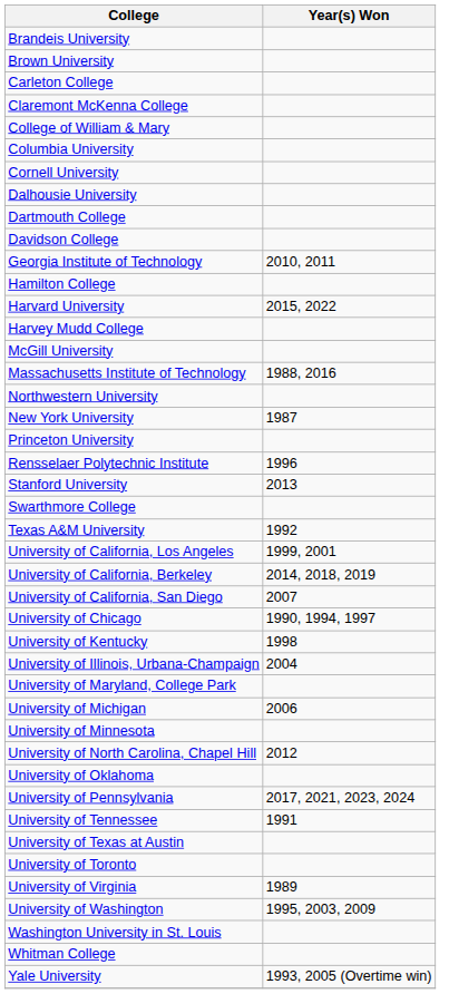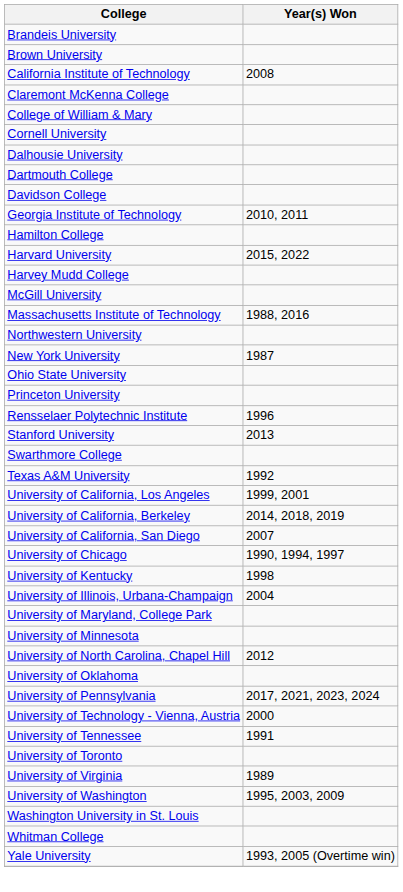 <table class="wikitable sortable">
 <tr>
 <th>College</th>
 <th>Year(s) Won</th>
 </tr>
 <tr>
 <td><a href='#'>Brandeis University</a></td>
 <td></td>
 </tr>
 <tr>
 <td><a href='#'>Brown University</a></td>
 <td></td>
 </tr>
 <tr>
-<td><a href='#'>Carleton College</a></td>
-<td></td>
+<td><a href='#'>California Institute of Technology</a></td>
+<td>2008</td>
 </tr>
 <tr>
 <td><a href='#'>Claremont McKenna College</a></td>
 <td></td>
 </tr>
 <tr>
 <td><a href='#'>College of William & Mary</a></td>
-<td></td>
-</tr>
-<tr>
-<td><a href='#'>Columbia University</a></td>
 <td></td>
 </tr>
 <tr>
 <td><a href='#'>Cornell University</a></td>
 <td></td>
 </tr>
 <tr>
 <td><a href='#'>Dalhousie University</a></td>
 <td></td>
 </tr>
 <tr>
 <td><a href='#'>Dartmouth College</a></td>
 <td></td>
 </tr>
 <tr>
 <td><a href='#'>Davidson College</a></td>
 <td></td>
 </tr>
 <tr>
 <td><a href='#'>Georgia Institute of Technology</a></td>
 <td>2010, 2011</td>
 </tr>
 <tr>
 <td><a href='#'>Hamilton College</a></td>
 <td></td>
 </tr>
 <tr>
 <td><a href='#'>Harvard University</a></td>
 <td>2015, 2022</td>
 </tr>
 <tr>
 <td><a href='#'>Harvey Mudd College</a></td>
 <td></td>
 </tr>
 <tr>
 <td><a href='#'>McGill University</a></td>
 <td></td>
 </tr>
 <tr>
 <td><a href='#'>Massachusetts Institute of Technology</a></td>
 <td>1988, 2016</td>
 </tr>
 <tr>
 <td><a href='#'>Northwestern University</a></td>
 <td></td>
 </tr>
 <tr>
 <td><a href='#'>New York University</a></td>
 <td>1987</td>
 </tr>
 <tr>
+<td><a href='#'>Ohio State University</a></td>
+<td></td>
+</tr>
+<tr>
 <td><a href='#'>Princeton University</a></td>
 <td></td>
 </tr>
 <tr>
 <td><a href='#'>Rensselaer Polytechnic Institute</a></td>
 <td>1996</td>
 </tr>
 <tr>
 <td><a href='#'>Stanford University</a></td>
 <td>2013</td>
 </tr>
 <tr>
 <td><a href='#'>Swarthmore College</a></td>
 <td></td>
 </tr>
 <tr>
 <td><a href='#'>Texas A&M University</a></td>
 <td>1992</td>
 </tr>
 <tr>
 <td><a href='#'>University of California, Los Angeles</a></td>
 <td>1999, 2001</td>
 </tr>
 <tr>
 <td><a href='#'>University of California, Berkeley</a></td>
 <td>2014, 2018, 2019</td>
 </tr>
 <tr>
 <td><a href='#'>University of California, San Diego</a></td>
 <td>2007</td>
 </tr>
 <tr>
 <td><a href='#'>University of Chicago</a></td>
 <td>1990, 1994, 1997</td>
 </tr>
 <tr>
 <td><a href='#'>University of Kentucky</a></td>
 <td>1998</td>
 </tr>
 <tr>
 <td><a href='#'>University of Illinois, Urbana-Champaign</a></td>
 <td>2004</td>
 </tr>
 <tr>
 <td><a href='#'>University of Maryland, College Park</a></td>
 <td></td>
 </tr>
 <tr>
-<td><a href='#'>University of Michigan</a></td>
-<td>2006</td>
-</tr>
-<tr>
 <td><a href='#'>University of Minnesota</a></td>
 <td></td>
 </tr>
 <tr>
 <td><a href='#'>University of North Carolina, Chapel Hill</a></td>
 <td>2012</td>
 </tr>
 <tr>
 <td><a href='#'>University of Oklahoma</a></td>
 <td></td>
 </tr>
 <tr>
 <td><a href='#'>University of Pennsylvania</a></td>
 <td>2017, 2021, 2023, 2024</td>
 </tr>
 <tr>
+<td><a href='#'>University of Technology - Vienna, Austria</a></td>
+<td>2000</td>
+</tr>
+<tr>
 <td><a href='#'>University of Tennessee</a></td>
 <td>1991</td>
-</tr>
-<tr>
-<td><a href='#'>University of Texas at Austin</a></td>
-<td></td>
 </tr>
 <tr>
 <td><a href='#'>University of Toronto</a></td>
 <td></td>
 </tr>
 <tr>
 <td><a href='#'>University of Virginia</a></td>
 <td>1989</td>
 </tr>
 <tr>
 <td><a href='#'>University of Washington</a></td>
 <td>1995, 2003, 2009</td>
 </tr>
 <tr>
 <td><a href='#'>Washington University in St. Louis</a></td>
 <td></td>
 </tr>
 <tr>
 <td><a href='#'>Whitman College</a></td>
 <td></td>
 </tr>
 <tr>
 <td><a href='#'>Yale University</a></td>
 <td>1993, 2005 (Overtime win)</td>
 </tr>
 <tr>
 </tr>
 </table>
